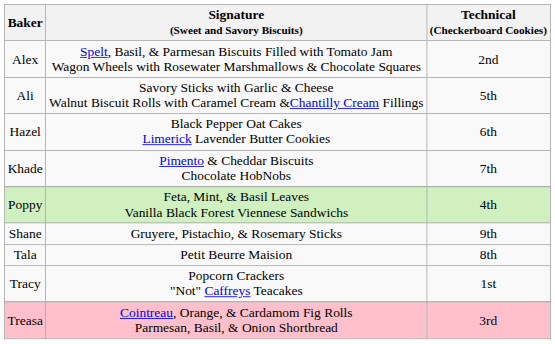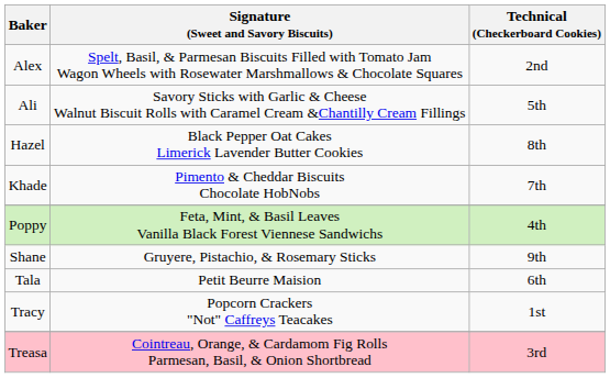 <table class="wikitable" style="text-align:center;">
 <tr>
 <th>Baker</th>
 <th>Signature<br><small>(Sweet and Savory Biscuits)</small></th>
 <th>Technical<br><small>(Checkerboard Cookies)</small></th>
 </tr>
 <tr>
 <td>Alex</td>
 <td><a href='#'>Spelt</a>, Basil, & Parmesan Biscuits Filled with Tomato Jam<br>Wagon Wheels with Rosewater Marshmallows & Chocolate Squares</td>
 <td>2nd</td>
 </tr>
 <tr>
 <td>Ali</td>
 <td>Savory Sticks with Garlic & Cheese<br>Walnut Biscuit Rolls with Caramel Cream &<a href='#'>Chantilly Cream</a> Fillings</td>
 <td>5th</td>
 </tr>
 <tr>
 <td>Hazel</td>
 <td>Black Pepper Oat Cakes<br><a href='#'>Limerick</a> Lavender Butter Cookies</td>
-<td>6th</td>
+<td>8th</td>
 </tr>
 <tr>
 <td>Khade</td>
 <td><a href='#'>Pimento</a> & Cheddar Biscuits<br>Chocolate HobNobs</td>
 <td>7th</td>
 </tr>
 <tr>
 </tr>
 <tr style="background:#d0f0c0">
 <td>Poppy</td>
 <td>Feta, Mint, & Basil Leaves<br>Vanilla Black Forest Viennese Sandwichs</td>
 <td>4th</td>
 </tr>
 <tr>
 <td>Shane</td>
 <td>Gruyere, Pistachio, & Rosemary Sticks</td>
 <td>9th</td>
 </tr>
 <tr>
 <td>Tala</td>
 <td>Petit Beurre Maision</td>
-<td>8th</td>
+<td>6th</td>
 </tr>
 <tr>
 <td>Tracy</td>
 <td>Popcorn Crackers<br>"Not" <a href='#'>Caffreys</a> Teacakes</td>
 <td>1st</td>
 </tr>
 <tr>
 </tr>
 <tr style="background:pink;">
 <td>Treasa</td>
 <td><a href='#'>Cointreau</a>, Orange, & Cardamom Fig Rolls<br>Parmesan, Basil, & Onion Shortbread</td>
 <td>3rd</td>
 </tr>
 </table>
